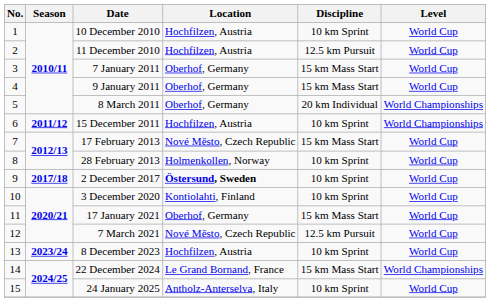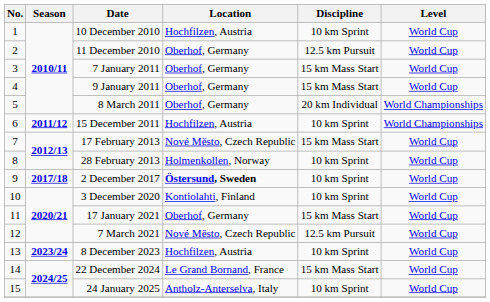 <table class="wikitable" style="text-align:center; font-size:95%;">
 <tr>
 <th>No.</th>
 <th>Season</th>
 <th>Date</th>
 <th>Location</th>
 <th>Discipline</th>
 <th>Level</th>
 </tr>
 <tr>
 <td align=center>1</td>
 <td rowspan=5 align=center><strong> <a href='#'>2010/11</a> </strong></td>
 <td align=right>10 December 2010</td>
 <td align=left> <a href='#'>Hochfilzen</a>, Austria</td>
 <td>10 km Sprint</td>
 <td><a href='#'>World Cup</a></td>
 </tr>
 <tr>
 <td align=center>2</td>
 <td align=right>11 December 2010</td>
-<td align=left> <a href='#'>Hochfilzen</a>, Austria</td>
+<td align=left> <a href='#'>Oberhof</a>, Germany</td>
 <td>12.5 km Pursuit</td>
 <td><a href='#'>World Cup</a></td>
 </tr>
 <tr>
 <td align=center>3</td>
 <td align=right>7 January 2011</td>
 <td align=left> <a href='#'>Oberhof</a>, Germany</td>
 <td>15 km Mass Start</td>
 <td><a href='#'>World Cup</a></td>
 </tr>
 <tr>
 <td align=center>4</td>
 <td align=right>9 January 2011</td>
 <td align=left> <a href='#'>Oberhof</a>, Germany</td>
 <td>15 km Mass Start</td>
 <td><a href='#'>World Cup</a></td>
 </tr>
 <tr>
 <td align=center>5</td>
 <td align=right>8 March 2011</td>
 <td align=left> <a href='#'>Oberhof</a>, Germany</td>
 <td>20 km Individual</td>
 <td><a href='#'>World Championships</a></td>
 </tr>
 <tr>
 <td align=center>6</td>
 <td align=center><strong><a href='#'>2011/12</a></strong></td>
 <td align=right>15 December 2011</td>
 <td align=left> <a href='#'>Hochfilzen</a>, Austria</td>
 <td>10 km Sprint</td>
 <td><a href='#'>World Championships</a></td>
 </tr>
 <tr>
 <td align=center>7</td>
 <td rowspan=2 align=center><strong><a href='#'>2012/13</a></strong></td>
 <td align=right>17 February 2013</td>
 <td align=left> <a href='#'>Nové Město</a>, Czech Republic</td>
 <td>15 km Mass Start</td>
 <td><a href='#'>World Cup</a></td>
 </tr>
 <tr>
 <td align=center>8</td>
 <td align=right>28 February 2013</td>
 <td align=left> <a href='#'>Holmenkollen</a>, Norway</td>
 <td>10 km Sprint</td>
 <td><a href='#'>World Cup</a></td>
 </tr>
 <tr>
 <td align=center>9</td>
 <td align=center><strong> <a href='#'>2017/18</a> </strong></td>
 <td align=right>2 December 2017</td>
 <td align=left><strong> <a href='#'>Östersund</a>, Sweden</strong></td>
 <td>10 km Sprint</td>
 <td><a href='#'>World Cup</a></td>
 </tr>
 <tr>
 <td align=center>10</td>
 <td rowspan=3 align=center><strong> <a href='#'>2020/21</a> </strong></td>
 <td align=right>3 December 2020</td>
 <td align=left> <a href='#'>Kontiolahti</a>, Finland</td>
 <td>10 km Sprint</td>
 <td><a href='#'>World Cup</a></td>
 </tr>
 <tr>
 <td align=center>11</td>
 <td align=right>17 January 2021</td>
 <td align=left> <a href='#'>Oberhof</a>, Germany</td>
 <td>15 km Mass Start</td>
 <td><a href='#'>World Cup</a></td>
 </tr>
 <tr>
 <td align=center>12</td>
 <td align=right>7 March 2021</td>
 <td align=left> <a href='#'>Nové Město</a>, Czech Republic</td>
 <td>12.5 km Pursuit</td>
 <td><a href='#'>World Cup</a></td>
 </tr>
 <tr>
 <td align=center>13</td>
 <td align=center><strong><a href='#'>2023/24</a></strong></td>
 <td align=right>8 December 2023</td>
 <td align=left> <a href='#'>Hochfilzen</a>, Austria</td>
 <td>10 km Sprint</td>
 <td><a href='#'>World Cup</a></td>
 </tr>
 <tr>
 <td align=center>14</td>
 <td rowspan=2 align=center><strong><a href='#'>2024/25</a></strong></td>
 <td align=right>22 December 2024</td>
 <td align=left> <a href='#'>Le Grand Bornand</a>, France</td>
 <td>15 km Mass Start</td>
-<td><a href='#'>World Championships</a></td>
+<td><a href='#'>World Cup</a></td>
 </tr>
 <tr>
 <td align=center>15</td>
 <td align=right>24 January 2025</td>
 <td align=left> <a href='#'>Antholz-Anterselva</a>, Italy</td>
 <td>10 km Sprint</td>
 <td><a href='#'>World Cup</a></td>
 </tr>
 <tr>
 </tr>
 </table>
